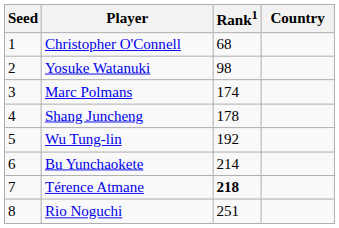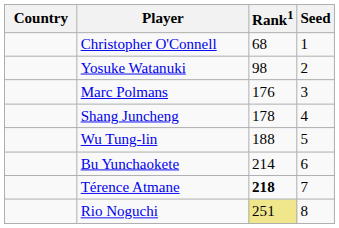 <table class="sortable wikitable">
 <tr>
-<th>Seed</th>
+<th width="70">Country</th>
 <th width="175">Player</th>
 <th>Rank<sup>1</sup></th>
-<th width="70">Country</th>
+<th>Seed</th>
 </tr>
 <tr>
-<td>1</td>
+<td></td>
 <td><a href='#'>Christopher O'Connell</a></td>
 <td>68</td>
-<td></td>
+<td>1</td>
 </tr>
 <tr>
-<td>2</td>
+<td></td>
 <td><a href='#'>Yosuke Watanuki</a></td>
 <td>98</td>
-<td></td>
+<td>2</td>
 </tr>
 <tr>
+<td></td>
+<td><a href='#'>Marc Polmans</a></td>
+<td>176</td>
 <td>3</td>
-<td><a href='#'>Marc Polmans</a></td>
-<td>174</td>
-<td></td>
 </tr>
 <tr>
-<td>4</td>
+<td></td>
 <td><a href='#'>Shang Juncheng</a></td>
 <td>178</td>
-<td></td>
+<td>4</td>
 </tr>
 <tr>
+<td></td>
+<td><a href='#'>Wu Tung-lin</a></td>
+<td>188</td>
 <td>5</td>
-<td><a href='#'>Wu Tung-lin</a></td>
-<td>192</td>
-<td></td>
 </tr>
 <tr>
-<td>6</td>
+<td></td>
 <td><a href='#'>Bu Yunchaokete</a></td>
 <td>214</td>
-<td></td>
+<td>6</td>
 </tr>
 <tr>
-<td>7</td>
+<td></td>
 <td><a href='#'>Térence Atmane</a></td>
 <td><strong>218</strong></td>
-<td></td>
+<td>7</td>
 </tr>
 <tr>
+<td></td>
+<td><a href='#'>Rio Noguchi</a></td>
+<td style="background: khaki;">251</td>
 <td>8</td>
-<td><a href='#'>Rio Noguchi</a></td>
-<td>251</td>
-<td></td>
 </tr>
 </table>
